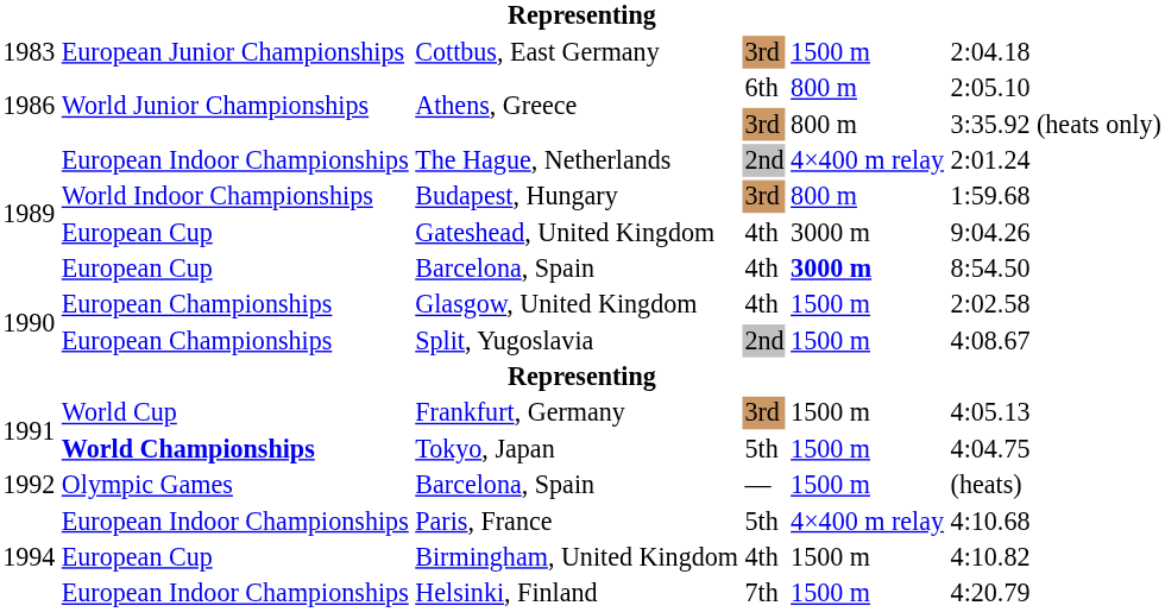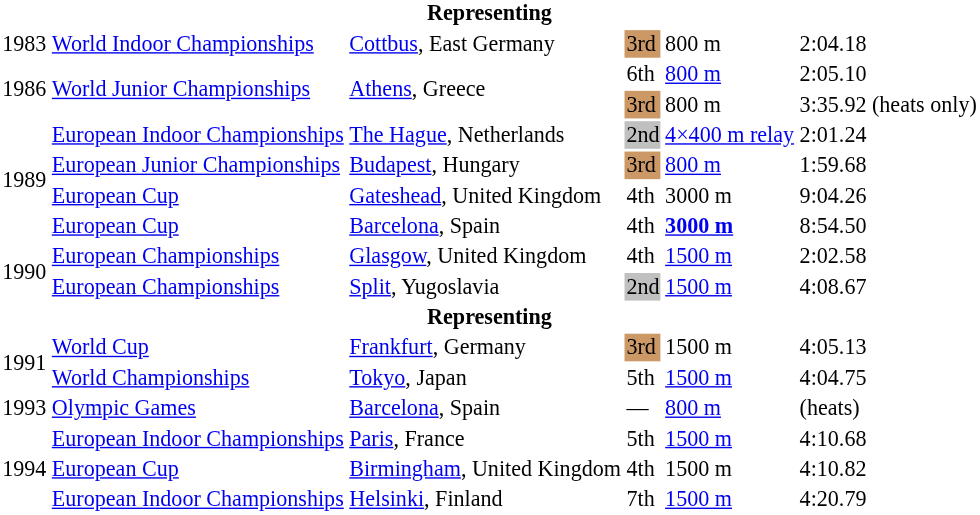 <table>
 <tr>
 <th colspan="6">Representing </th>
 </tr>
 <tr>
 <td>1983</td>
-<td><a href='#'>European Junior Championships</a></td>
+<td><a href='#'>World Indoor Championships</a></td>
 <td><a href='#'>Cottbus</a>, East Germany</td>
 <td bgcolor=cc9966>3rd</td>
-<td><a href='#'>1500 m</a></td>
+<td>800 m</td>
 <td>2:04.18</td>
 </tr>
 <tr>
 <td rowspan=2>1986</td>
 <td rowspan=2><a href='#'>World Junior Championships</a></td>
 <td rowspan=2><a href='#'>Athens</a>, Greece</td>
 <td>6th</td>
 <td><a href='#'>800 m</a></td>
 <td>2:05.10</td>
 </tr>
 <tr>
 <td bgcolor=cc9966>3rd</td>
 <td>800 m</td>
 <td>3:35.92 (heats only)</td>
 </tr>
 <tr>
 <td rowspan=4>1989</td>
 <td><a href='#'>European Indoor Championships</a></td>
 <td><a href='#'>The Hague</a>, Netherlands</td>
 <td bgcolor=silver>2nd</td>
 <td><a href='#'>4×400 m relay</a></td>
 <td>2:01.24</td>
 </tr>
 <tr>
-<td><a href='#'>World Indoor Championships</a></td>
+<td><a href='#'>European Junior Championships</a></td>
 <td><a href='#'>Budapest</a>, Hungary</td>
 <td bgcolor=cc9966>3rd</td>
 <td><a href='#'>800 m</a></td>
 <td>1:59.68</td>
 </tr>
 <tr>
 <td><a href='#'>European Cup</a></td>
 <td><a href='#'>Gateshead</a>, United Kingdom</td>
 <td>4th</td>
 <td>3000 m</td>
 <td>9:04.26</td>
 </tr>
 <tr>
 <td><a href='#'>European Cup</a></td>
 <td><a href='#'>Barcelona</a>, Spain</td>
 <td>4th</td>
 <td><strong><a href='#'>3000 m</a></strong></td>
 <td>8:54.50</td>
 </tr>
 <tr>
 <td rowspan=2>1990</td>
 <td><a href='#'>European Championships</a></td>
 <td><a href='#'>Glasgow</a>, United Kingdom</td>
 <td>4th</td>
 <td><a href='#'>1500 m</a></td>
 <td>2:02.58</td>
 </tr>
 <tr>
 <td><a href='#'>European Championships</a></td>
 <td><a href='#'>Split</a>, Yugoslavia</td>
 <td bgcolor=silver>2nd</td>
 <td><a href='#'>1500 m</a></td>
 <td>4:08.67</td>
 </tr>
 <tr>
 <th colspan="6">Representing </th>
 </tr>
 <tr>
 <td rowspan=2>1991</td>
 <td><a href='#'>World Cup</a></td>
 <td><a href='#'>Frankfurt</a>, Germany</td>
 <td bgcolor=cc9966>3rd</td>
 <td>1500 m</td>
 <td>4:05.13</td>
 </tr>
 <tr>
-<td><strong><a href='#'>World Championships</a></strong></td>
+<td><a href='#'>World Championships</a></td>
 <td><a href='#'>Tokyo</a>, Japan</td>
 <td>5th</td>
 <td><a href='#'>1500 m</a></td>
 <td>4:04.75</td>
 </tr>
 <tr>
-<td>1992</td>
+<td>1993</td>
 <td><a href='#'>Olympic Games</a></td>
 <td><a href='#'>Barcelona</a>, Spain</td>
 <td>—</td>
-<td><a href='#'>1500 m</a></td>
+<td><a href='#'>800 m</a></td>
 <td> (heats)</td>
 </tr>
 <tr>
 <td rowspan=3>1994</td>
 <td><a href='#'>European Indoor Championships</a></td>
 <td><a href='#'>Paris</a>, France</td>
 <td>5th</td>
-<td><a href='#'>4×400 m relay</a></td>
+<td><a href='#'>1500 m</a></td>
 <td>4:10.68</td>
 </tr>
 <tr>
 <td><a href='#'>European Cup</a></td>
 <td><a href='#'>Birmingham</a>, United Kingdom</td>
 <td>4th</td>
 <td>1500 m</td>
 <td>4:10.82</td>
 </tr>
 <tr>
 <td><a href='#'>European Indoor Championships</a></td>
 <td><a href='#'>Helsinki</a>, Finland</td>
 <td>7th</td>
 <td><a href='#'>1500 m</a></td>
 <td>4:20.79</td>
 </tr>
 </table>
